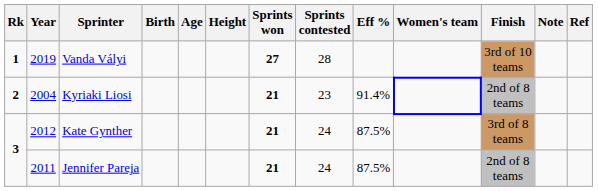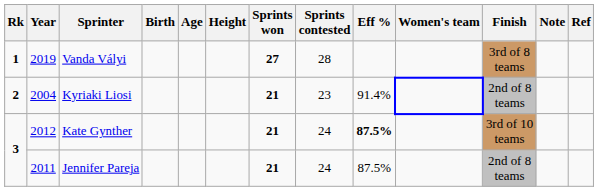 <table class="wikitable sortable" style="text-align: center; font-size: 80%; margin-left: 1em;">
 <tr>
 <th>Rk</th>
 <th>Year</th>
 <th>Sprinter</th>
 <th>Birth</th>
 <th>Age</th>
 <th>Height</th>
 <th>Sprints<br>won</th>
 <th>Sprints<br>contested</th>
 <th>Eff %</th>
 <th>Women's team</th>
 <th>Finish</th>
 <th>Note</th>
 <th class="unsortable">Ref</th>
 </tr>
 <tr>
 <td><strong>1</strong></td>
 <td><a href='#'>2019</a></td>
 <td style="text-align: left;" data-sort-value="Vályi, Vanda"><a href='#'>Vanda Vályi</a></td>
 <td></td>
 <td></td>
 <td></td>
 <td><strong>27</strong></td>
 <td>28</td>
 <td><strong></strong></td>
 <td style="text-align: left;"></td>
-<td style="background-color: #cc9966;">3rd of 10<br>teams</td>
+<td style="background-color: #cc9966;">3rd of 8<br>teams</td>
 <td style="text-align: left;"></td>
 <td></td>
 </tr>
 <tr>
 <td><strong>2</strong></td>
 <td><a href='#'>2004</a></td>
 <td style="text-align: left;" data-sort-value="Liosi, Kyriaki"><a href='#'>Kyriaki Liosi</a></td>
 <td></td>
 <td></td>
 <td></td>
 <td><strong>21</strong></td>
 <td>23</td>
 <td>91.4%</td>
 <td style="border: 2px solid blue; text-align: left;"></td>
 <td style="background-color: silver;">2nd of 8<br>teams</td>
 <td style="text-align: left;"></td>
 <td></td>
 </tr>
 <tr>
 <td rowspan="2"><strong>3</strong></td>
 <td><a href='#'>2012</a></td>
 <td style="text-align: left;" data-sort-value="Gynther, Kate"><a href='#'>Kate Gynther</a></td>
 <td></td>
 <td></td>
 <td></td>
 <td><strong>21</strong></td>
 <td>24</td>
-<td>87.5%</td>
+<td><strong>87.5%</strong></td>
 <td style="text-align: left;"></td>
-<td style="background-color: #cc9966;">3rd of 8<br>teams</td>
+<td style="background-color: #cc9966;">3rd of 10<br>teams</td>
 <td style="text-align: left;"></td>
 <td></td>
 </tr>
 <tr>
 <td><a href='#'>2011</a></td>
 <td style="text-align: left;" data-sort-value="Pareja, Jennifer"><a href='#'>Jennifer Pareja</a></td>
 <td></td>
 <td></td>
 <td></td>
 <td><strong>21</strong></td>
 <td>24</td>
 <td>87.5%</td>
 <td style="text-align: left;"></td>
 <td style="background-color: silver;">2nd of 8<br>teams</td>
 <td style="text-align: left;"></td>
 <td></td>
 </tr>
 </table>
